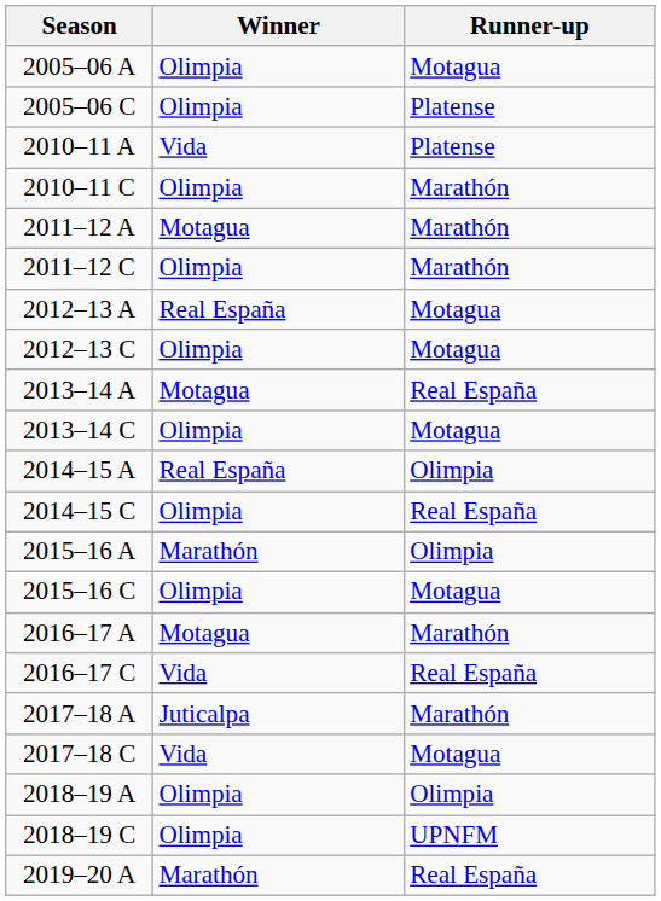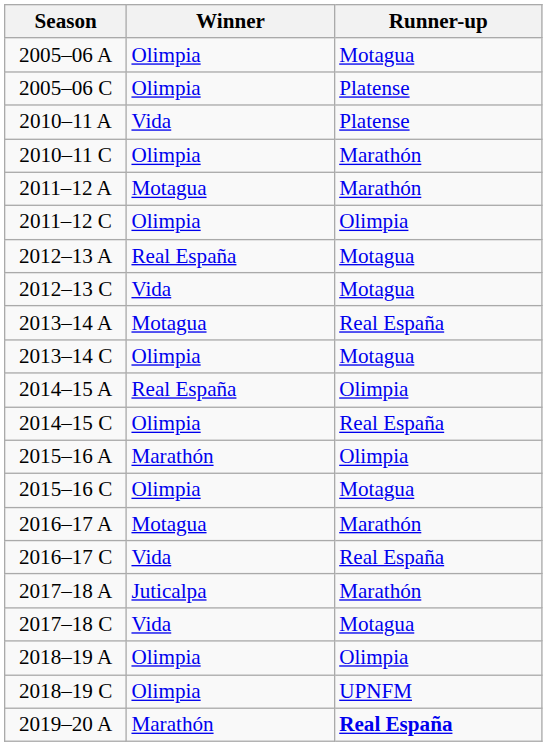 <table class="wikitable">
 <tr>
 <th width="85">Season</th>
 <th width="150">Winner</th>
 <th width="150">Runner-up</th>
 </tr>
 <tr>
 <td align="center">2005–06 A</td>
 <td><a href='#'>Olimpia</a></td>
 <td><a href='#'>Motagua</a></td>
 </tr>
 <tr>
 <td align="center">2005–06 C</td>
 <td><a href='#'>Olimpia</a></td>
 <td><a href='#'>Platense</a></td>
 </tr>
 <tr>
 <td align="center">2010–11 A</td>
 <td><a href='#'>Vida</a></td>
 <td><a href='#'>Platense</a></td>
 </tr>
 <tr>
 <td align="center">2010–11 C</td>
 <td><a href='#'>Olimpia</a></td>
 <td><a href='#'>Marathón</a></td>
 </tr>
 <tr>
 <td align="center">2011–12 A</td>
 <td><a href='#'>Motagua</a></td>
 <td><a href='#'>Marathón</a></td>
 </tr>
 <tr>
 <td align="center">2011–12 C</td>
 <td><a href='#'>Olimpia</a></td>
-<td><a href='#'>Marathón</a></td>
+<td><a href='#'>Olimpia</a></td>
 </tr>
 <tr>
 <td align="center">2012–13 A</td>
 <td><a href='#'>Real España</a></td>
 <td><a href='#'>Motagua</a></td>
 </tr>
 <tr>
 <td align="center">2012–13 C</td>
-<td><a href='#'>Olimpia</a></td>
+<td><a href='#'>Vida</a></td>
 <td><a href='#'>Motagua</a></td>
 </tr>
 <tr>
 <td align="center">2013–14 A</td>
 <td><a href='#'>Motagua</a></td>
 <td><a href='#'>Real España</a></td>
 </tr>
 <tr>
 <td align="center">2013–14 C</td>
 <td><a href='#'>Olimpia</a></td>
 <td><a href='#'>Motagua</a></td>
 </tr>
 <tr>
 <td align="center">2014–15 A</td>
 <td><a href='#'>Real España</a></td>
 <td><a href='#'>Olimpia</a></td>
 </tr>
 <tr>
 <td align="center">2014–15 C</td>
 <td><a href='#'>Olimpia</a></td>
 <td><a href='#'>Real España</a></td>
 </tr>
 <tr>
 <td align="center">2015–16 A</td>
 <td><a href='#'>Marathón</a></td>
 <td><a href='#'>Olimpia</a></td>
 </tr>
 <tr>
 <td align="center">2015–16 C</td>
 <td><a href='#'>Olimpia</a></td>
 <td><a href='#'>Motagua</a></td>
 </tr>
 <tr>
 <td align="center">2016–17 A</td>
 <td><a href='#'>Motagua</a></td>
 <td><a href='#'>Marathón</a></td>
 </tr>
 <tr>
 <td align="center">2016–17 C</td>
 <td><a href='#'>Vida</a></td>
 <td><a href='#'>Real España</a></td>
 </tr>
 <tr>
 <td align="center">2017–18 A</td>
 <td><a href='#'>Juticalpa</a></td>
 <td><a href='#'>Marathón</a></td>
 </tr>
 <tr>
 <td align="center">2017–18 C</td>
 <td><a href='#'>Vida</a></td>
 <td><a href='#'>Motagua</a></td>
 </tr>
 <tr>
 <td align="center">2018–19 A</td>
 <td><a href='#'>Olimpia</a></td>
 <td><a href='#'>Olimpia</a></td>
 </tr>
 <tr>
 <td align="center">2018–19 C</td>
 <td><a href='#'>Olimpia</a></td>
 <td><a href='#'>UPNFM</a></td>
 </tr>
 <tr>
 <td align="center">2019–20 A</td>
 <td><a href='#'>Marathón</a></td>
-<td><a href='#'>Real España</a></td>
+<td><strong><a href='#'>Real España</a></strong></td>
 </tr>
 </table>
